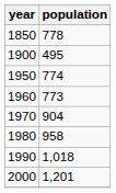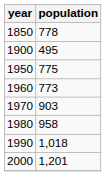 <table class="wikitable">
 <tr>
 <th>year</th>
 <th>population</th>
 </tr>
 <tr>
 <td>1850</td>
 <td>778</td>
 </tr>
 <tr>
 <td>1900</td>
 <td>495</td>
 </tr>
 <tr>
 <td>1950</td>
-<td>774</td>
+<td>775</td>
 </tr>
 <tr>
 <td>1960</td>
 <td>773</td>
 </tr>
 <tr>
 <td>1970</td>
-<td>904</td>
+<td>903</td>
 </tr>
 <tr>
 <td>1980</td>
 <td>958</td>
 </tr>
 <tr>
 <td>1990</td>
 <td>1,018</td>
 </tr>
 <tr>
 <td>2000</td>
 <td>1,201</td>
 </tr>
 <tr>
 </tr>
 </table>
